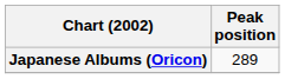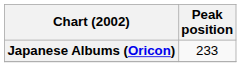 <table class="wikitable sortable plainrowheaders">
 <tr>
 <th>Chart (2002)</th>
 <th>Peak<br>position</th>
 </tr>
 <tr>
 <th scope="row">Japanese Albums (<a href='#'>Oricon</a>)</th>
-<td align="center">289</td>
+<td align="center">233</td>
 </tr>
 <tr>
 </tr>
 </table>
